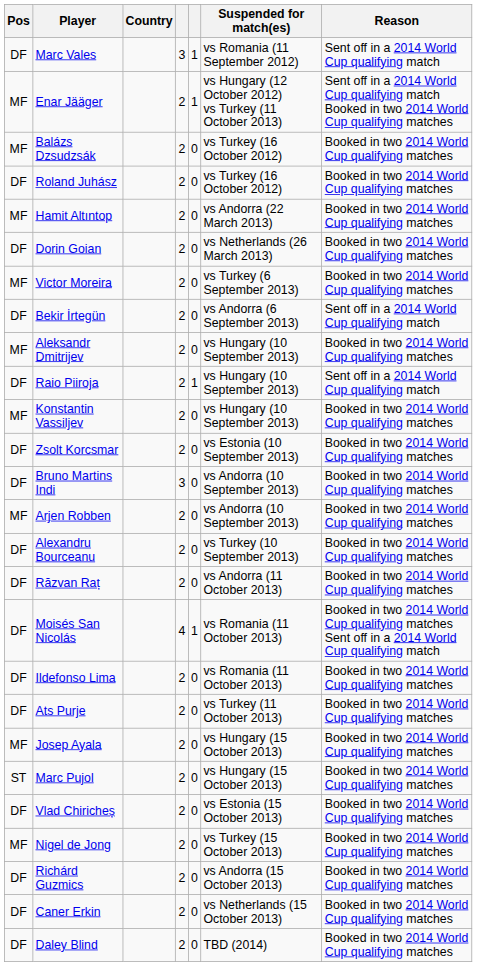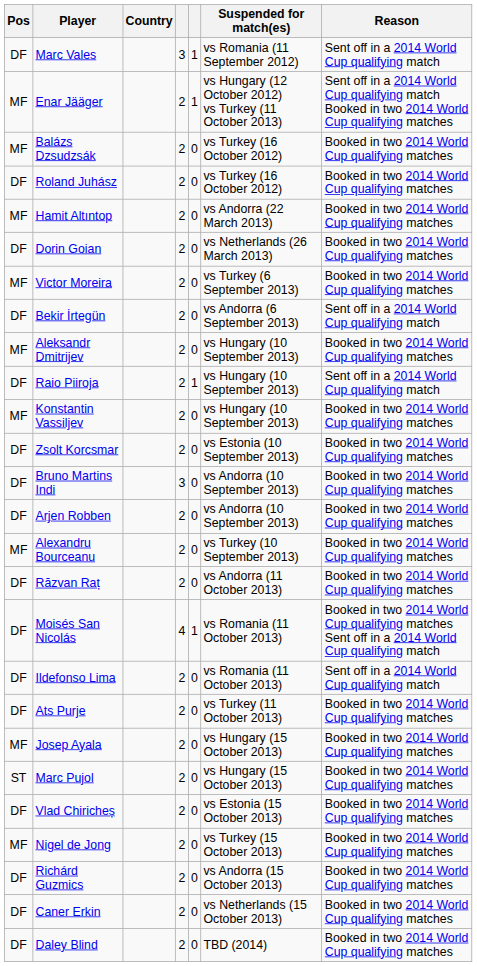 <table class="wikitable" style="text-align: center;">
 <tr>
 <th>Pos</th>
 <th>Player</th>
 <th>Country</th>
 <th></th>
 <th></th>
 <th>Suspended for match(es)</th>
 <th>Reason</th>
 </tr>
 <tr>
 <td>DF</td>
 <td align="left"><a href='#'>Marc Vales</a></td>
 <td align="left"></td>
 <td>3</td>
 <td>1</td>
 <td align="left">vs Romania (11 September 2012)</td>
 <td align="left">Sent off in a <a href='#'>2014 World Cup qualifying</a> match</td>
 </tr>
 <tr>
 <td>MF</td>
 <td align="left"><a href='#'>Enar Jääger</a></td>
 <td align="left"></td>
 <td>2</td>
 <td>1</td>
 <td align="left">vs Hungary (12 October 2012)<br>vs Turkey (11 October 2013)</td>
 <td align="left">Sent off in a <a href='#'>2014 World Cup qualifying</a> match<br>Booked in two <a href='#'>2014 World Cup qualifying</a> matches</td>
 </tr>
 <tr>
 <td>MF</td>
 <td align="left"><a href='#'>Balázs Dzsudzsák</a></td>
 <td align="left"></td>
 <td>2</td>
 <td>0</td>
 <td align="left">vs Turkey (16 October 2012)</td>
 <td align="left">Booked in two <a href='#'>2014 World Cup qualifying</a> matches</td>
 </tr>
 <tr>
 <td>DF</td>
 <td align="left"><a href='#'>Roland Juhász</a></td>
 <td align="left"></td>
 <td>2</td>
 <td>0</td>
 <td align="left">vs Turkey (16 October 2012)</td>
 <td align="left">Booked in two <a href='#'>2014 World Cup qualifying</a> matches</td>
 </tr>
 <tr>
 <td>MF</td>
 <td align="left"><a href='#'>Hamit Altıntop</a></td>
 <td align="left"></td>
 <td>2</td>
 <td>0</td>
 <td align="left">vs Andorra (22 March 2013)</td>
 <td align="left">Booked in two <a href='#'>2014 World Cup qualifying</a> matches</td>
 </tr>
 <tr>
 <td>DF</td>
 <td align="left"><a href='#'>Dorin Goian</a></td>
 <td align="left"></td>
 <td>2</td>
 <td>0</td>
 <td align="left">vs Netherlands (26 March 2013)</td>
 <td align="left">Booked in two <a href='#'>2014 World Cup qualifying</a> matches</td>
 </tr>
 <tr>
 <td>MF</td>
 <td align="left"><a href='#'>Victor Moreira</a></td>
 <td align="left"></td>
 <td>2</td>
 <td>0</td>
 <td align="left">vs Turkey (6 September 2013)</td>
 <td align="left">Booked in two <a href='#'>2014 World Cup qualifying</a> matches</td>
 </tr>
 <tr>
 <td>DF</td>
 <td align="left"><a href='#'>Bekir İrtegün</a></td>
 <td align="left"></td>
 <td>2</td>
 <td>0</td>
 <td align="left">vs Andorra (6 September 2013)</td>
 <td align="left">Sent off in a <a href='#'>2014 World Cup qualifying</a> match</td>
 </tr>
 <tr>
 <td>MF</td>
 <td align="left"><a href='#'>Aleksandr Dmitrijev</a></td>
 <td align="left"></td>
 <td>2</td>
 <td>0</td>
 <td align="left">vs Hungary (10 September 2013)</td>
 <td align="left">Booked in two <a href='#'>2014 World Cup qualifying</a> matches</td>
 </tr>
 <tr>
 <td>DF</td>
 <td align="left"><a href='#'>Raio Piiroja</a></td>
 <td align="left"></td>
 <td>2</td>
 <td>1</td>
 <td align="left">vs Hungary (10 September 2013)</td>
 <td align="left">Sent off in a <a href='#'>2014 World Cup qualifying</a> match</td>
 </tr>
 <tr>
 <td>MF</td>
 <td align="left"><a href='#'>Konstantin Vassiljev</a></td>
 <td align="left"></td>
 <td>2</td>
 <td>0</td>
 <td align="left">vs Hungary (10 September 2013)</td>
 <td align="left">Booked in two <a href='#'>2014 World Cup qualifying</a> matches</td>
 </tr>
 <tr>
 <td>DF</td>
 <td align="left"><a href='#'>Zsolt Korcsmar</a></td>
 <td align="left"></td>
 <td>2</td>
 <td>0</td>
 <td align="left">vs Estonia (10 September 2013)</td>
 <td align="left">Booked in two <a href='#'>2014 World Cup qualifying</a> matches</td>
 </tr>
 <tr>
 <td>DF</td>
 <td align="left"><a href='#'>Bruno Martins Indi</a></td>
 <td align="left"></td>
 <td>3</td>
 <td>0</td>
 <td align="left">vs Andorra (10 September 2013)</td>
 <td align="left">Booked in two <a href='#'>2014 World Cup qualifying</a> matches</td>
 </tr>
 <tr>
-<td>MF</td>
+<td>DF</td>
 <td align="left"><a href='#'>Arjen Robben</a></td>
 <td align="left"></td>
 <td>2</td>
 <td>0</td>
 <td align="left">vs Andorra (10 September 2013)</td>
 <td align="left">Booked in two <a href='#'>2014 World Cup qualifying</a> matches</td>
 </tr>
 <tr>
-<td>DF</td>
+<td>MF</td>
 <td align="left"><a href='#'>Alexandru Bourceanu</a></td>
 <td align="left"></td>
 <td>2</td>
 <td>0</td>
 <td align="left">vs Turkey (10 September 2013)</td>
 <td align="left">Booked in two <a href='#'>2014 World Cup qualifying</a> matches</td>
 </tr>
 <tr>
 <td>DF</td>
 <td align="left"><a href='#'>Răzvan Raț</a></td>
 <td align="left"></td>
 <td>2</td>
 <td>0</td>
 <td align="left">vs Andorra (11 October 2013)</td>
 <td align="left">Booked in two <a href='#'>2014 World Cup qualifying</a> matches</td>
 </tr>
 <tr>
 <td>DF</td>
 <td align="left"><a href='#'>Moisés San Nicolás</a></td>
 <td align="left"></td>
 <td>4</td>
 <td>1</td>
 <td align="left">vs Romania (11 October 2013)</td>
 <td align="left">Booked in two <a href='#'>2014 World Cup qualifying</a> matches<br>Sent off in a <a href='#'>2014 World Cup qualifying</a> match</td>
 </tr>
 <tr>
 <td>DF</td>
 <td align="left"><a href='#'>Ildefonso Lima</a></td>
 <td align="left"></td>
 <td>2</td>
 <td>0</td>
 <td align="left">vs Romania (11 October 2013)</td>
-<td align="left">Booked in two <a href='#'>2014 World Cup qualifying</a> matches</td>
+<td align="left">Sent off in a <a href='#'>2014 World Cup qualifying</a> match</td>
 </tr>
 <tr>
 <td>DF</td>
 <td align="left"><a href='#'>Ats Purje</a></td>
 <td align="left"></td>
 <td>2</td>
 <td>0</td>
 <td align="left">vs Turkey (11 October 2013)</td>
 <td align="left">Booked in two <a href='#'>2014 World Cup qualifying</a> matches</td>
 </tr>
 <tr>
 <td>MF</td>
 <td align="left"><a href='#'>Josep Ayala</a></td>
 <td align="left"></td>
 <td>2</td>
 <td>0</td>
 <td align="left">vs Hungary (15 October 2013)</td>
 <td align="left">Booked in two  <a href='#'>2014 World Cup qualifying</a> matches</td>
 </tr>
 <tr>
 <td>ST</td>
 <td align="left"><a href='#'>Marc Pujol</a></td>
 <td align="left"></td>
 <td>2</td>
 <td>0</td>
 <td align="left">vs Hungary (15 October 2013)</td>
 <td align="left">Booked in two <a href='#'>2014 World Cup qualifying</a> matches</td>
 </tr>
 <tr>
 <td>DF</td>
 <td align="left"><a href='#'>Vlad Chiricheș</a></td>
 <td align="left"></td>
 <td>2</td>
 <td>0</td>
 <td align="left">vs Estonia (15 October 2013)</td>
 <td align="left">Booked in two <a href='#'>2014 World Cup qualifying</a> matches</td>
 </tr>
 <tr>
 <td>MF</td>
 <td align="left"><a href='#'>Nigel de Jong</a></td>
 <td align="left"></td>
 <td>2</td>
 <td>0</td>
 <td align="left">vs Turkey (15 October 2013)</td>
 <td align="left">Booked in two <a href='#'>2014 World Cup qualifying</a> matches</td>
 </tr>
 <tr>
 <td>DF</td>
 <td align="left"><a href='#'>Richárd Guzmics</a></td>
 <td align="left"></td>
 <td>2</td>
 <td>0</td>
 <td align="left">vs Andorra (15 October 2013)</td>
 <td align="left">Booked in two <a href='#'>2014 World Cup qualifying</a> matches</td>
 </tr>
 <tr>
 <td>DF</td>
 <td align="left"><a href='#'>Caner Erkin</a></td>
 <td align="left"></td>
 <td>2</td>
 <td>0</td>
 <td align="left">vs Netherlands (15 October 2013)</td>
 <td align="left">Booked in two <a href='#'>2014 World Cup qualifying</a> matches</td>
 </tr>
 <tr>
 <td>DF</td>
 <td align="left"><a href='#'>Daley Blind</a></td>
 <td align="left"></td>
 <td>2</td>
 <td>0</td>
 <td align="left">TBD (2014)</td>
 <td align="left">Booked in two <a href='#'>2014 World Cup qualifying</a> matches</td>
 </tr>
 </table>
